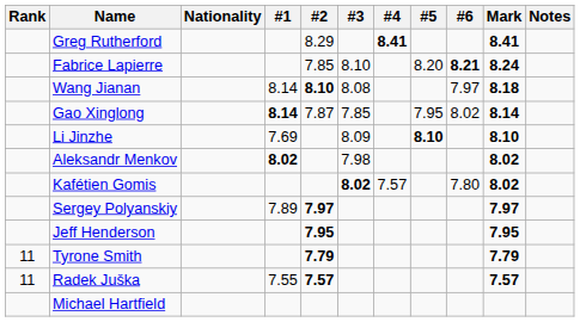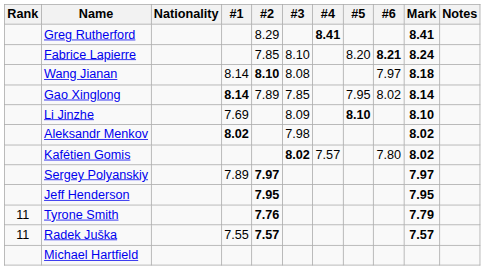 <table class="wikitable sortable" style="text-align:center">
 <tr>
 <th>Rank</th>
 <th>Name</th>
 <th>Nationality</th>
 <th>#1</th>
 <th>#2</th>
 <th>#3</th>
 <th>#4</th>
 <th>#5</th>
 <th>#6</th>
 <th>Mark</th>
 <th>Notes</th>
 </tr>
 <tr>
 <td></td>
 <td align=left><a href='#'>Greg Rutherford</a></td>
 <td align=left></td>
 <td></td>
 <td>8.29</td>
 <td></td>
 <td><strong>8.41</strong></td>
 <td></td>
 <td></td>
 <td><strong>8.41</strong></td>
 <td></td>
 </tr>
 <tr>
 <td></td>
 <td align=left><a href='#'>Fabrice Lapierre</a></td>
 <td align=left></td>
 <td></td>
 <td>7.85</td>
 <td>8.10</td>
 <td></td>
 <td>8.20</td>
 <td><strong>8.21</strong></td>
 <td><strong>8.24</strong></td>
 <td></td>
 </tr>
 <tr>
 <td></td>
 <td align=left><a href='#'>Wang Jianan</a></td>
 <td align=left></td>
 <td>8.14</td>
 <td><strong>8.10</strong></td>
 <td>8.08</td>
 <td></td>
 <td></td>
 <td>7.97</td>
 <td><strong>8.18</strong></td>
 <td></td>
 </tr>
 <tr>
 <td></td>
 <td align=left><a href='#'>Gao Xinglong</a></td>
 <td align=left></td>
 <td><strong>8.14</strong></td>
-<td>7.87</td>
+<td>7.89</td>
 <td>7.85</td>
 <td></td>
 <td>7.95</td>
 <td>8.02</td>
 <td><strong>8.14</strong></td>
 <td></td>
 </tr>
 <tr>
 <td></td>
 <td align=left><a href='#'>Li Jinzhe</a></td>
 <td align=left></td>
 <td>7.69</td>
 <td></td>
 <td>8.09</td>
 <td></td>
 <td><strong>8.10</strong></td>
 <td></td>
 <td><strong>8.10</strong></td>
 <td></td>
 </tr>
 <tr>
 <td></td>
 <td align=left><a href='#'>Aleksandr Menkov</a></td>
 <td align=left></td>
 <td><strong>8.02</strong></td>
 <td></td>
 <td>7.98</td>
 <td></td>
 <td></td>
 <td></td>
 <td><strong>8.02</strong></td>
 <td></td>
 </tr>
 <tr>
 <td></td>
 <td align=left><a href='#'>Kafétien Gomis</a></td>
 <td align=left></td>
 <td></td>
 <td></td>
 <td><strong>8.02</strong></td>
 <td>7.57</td>
 <td></td>
 <td>7.80</td>
 <td><strong>8.02</strong></td>
 <td></td>
 </tr>
 <tr>
 <td></td>
 <td align=left><a href='#'>Sergey Polyanskiy</a></td>
 <td align=left></td>
 <td>7.89</td>
 <td><strong>7.97</strong></td>
 <td></td>
 <td></td>
 <td></td>
 <td></td>
 <td><strong>7.97</strong></td>
 <td></td>
 </tr>
 <tr>
 <td></td>
 <td align=left><a href='#'>Jeff Henderson</a></td>
 <td align=left></td>
 <td></td>
 <td><strong>7.95</strong></td>
 <td></td>
 <td></td>
 <td></td>
 <td></td>
 <td><strong>7.95</strong></td>
 <td></td>
 </tr>
 <tr>
 <td>11</td>
 <td align=left><a href='#'>Tyrone Smith</a></td>
 <td align=left></td>
 <td></td>
-<td><strong>7.79</strong></td>
+<td><strong>7.76</strong></td>
 <td></td>
 <td></td>
 <td></td>
 <td></td>
 <td><strong>7.79</strong></td>
 <td></td>
 </tr>
 <tr>
 <td>11</td>
 <td align=left><a href='#'>Radek Juška</a></td>
 <td align=left></td>
 <td>7.55</td>
 <td><strong>7.57</strong></td>
 <td></td>
 <td></td>
 <td></td>
 <td></td>
 <td><strong>7.57</strong></td>
 <td></td>
 </tr>
 <tr>
 <td></td>
 <td align=left><a href='#'>Michael Hartfield</a></td>
 <td align=left></td>
 <td></td>
 <td></td>
 <td></td>
 <td></td>
 <td></td>
 <td></td>
 <td><strong></strong></td>
 <td></td>
 </tr>
 </table>
